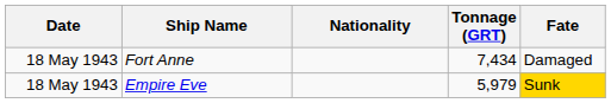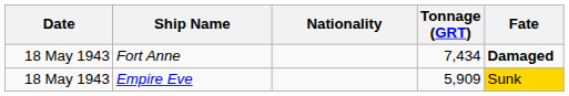 <table class="wikitable sortable">
 <tr>
 <th width="120px">Date</th>
 <th width="180px">Ship Name</th>
 <th width="160px">Nationality</th>
 <th width="25px">Tonnage<br>(<a href='#'>GRT</a>)</th>
 <th width="80px">Fate</th>
 </tr>
 <tr>
 <td align="right">18 May 1943</td>
 <td align="left"><em>Fort Anne</em></td>
 <td align="left"></td>
 <td align="right">7,434</td>
-<td align="left">Damaged</td>
+<td align="left"><strong>Damaged</strong></td>
 </tr>
 <tr>
 <td align="right">18 May 1943</td>
 <td align="left"><a href='#'><em>Empire Eve</em></a></td>
 <td align="left"></td>
-<td align="right">5,979</td>
+<td align="right">5,909</td>
 <td align="left" style="background: gold;">Sunk</td>
 </tr>
 </table>
